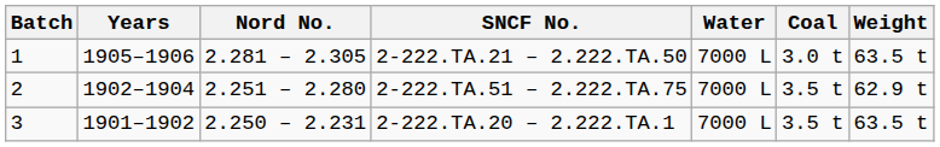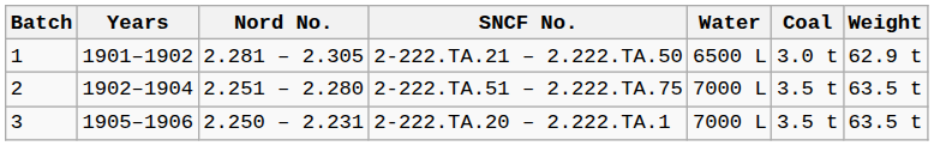 <table class="wikitable">
 <tr>
 <th>Batch</th>
 <th>Years</th>
 <th>Nord No.</th>
 <th>SNCF No.</th>
 <th>Water</th>
 <th>Coal</th>
 <th>Weight</th>
 </tr>
 <tr>
 <td>1</td>
-<td>1905–1906</td>
+<td>1901–1902</td>
 <td>2.281 – 2.305</td>
 <td>2-222.TA.21 – 2.222.TA.50</td>
-<td>7000 L</td>
+<td>6500 L</td>
 <td>3.0 t</td>
-<td>63.5 t</td>
+<td>62.9 t</td>
 </tr>
 <tr>
 <td>2</td>
 <td>1902–1904</td>
 <td>2.251 – 2.280</td>
 <td>2-222.TA.51 – 2.222.TA.75</td>
 <td>7000 L</td>
 <td>3.5 t</td>
-<td>62.9 t</td>
+<td>63.5 t</td>
 </tr>
 <tr>
 <td>3</td>
-<td>1901–1902</td>
+<td>1905–1906</td>
 <td>2.250 – 2.231</td>
 <td>2-222.TA.20 – 2.222.TA.1</td>
 <td>7000 L</td>
 <td>3.5 t</td>
 <td>63.5 t</td>
 </tr>
 </table>
